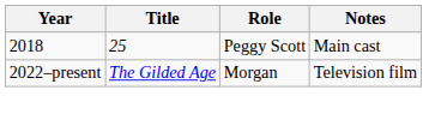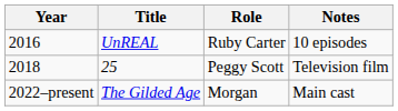 <table class="wikitable sortable">
 <tr>
 <th>Year</th>
 <th>Title</th>
 <th>Role</th>
 <th>Notes</th>
 </tr>
 <tr>
+<td>2016</td>
+<td><em><a href='#'>UnREAL</a></em></td>
+<td>Ruby Carter</td>
+<td>10 episodes</td>
+</tr>
+<tr>
 <td>2018</td>
 <td><em>25</em></td>
 <td>Peggy Scott</td>
-<td>Main cast</td>
+<td>Television film</td>
 </tr>
 <tr>
 <td>2022–present</td>
 <td><em><a href='#'>The Gilded Age</a></em></td>
 <td>Morgan</td>
-<td>Television film</td>
+<td>Main cast</td>
 </tr>
 </table>
